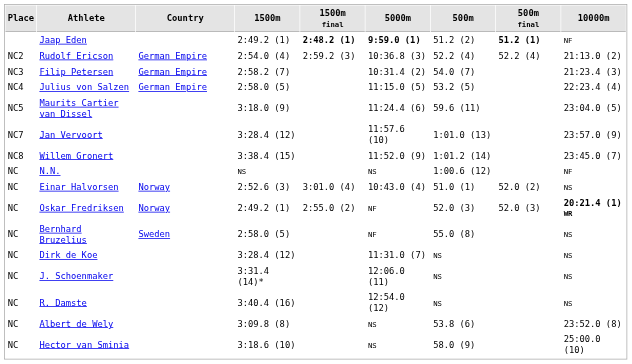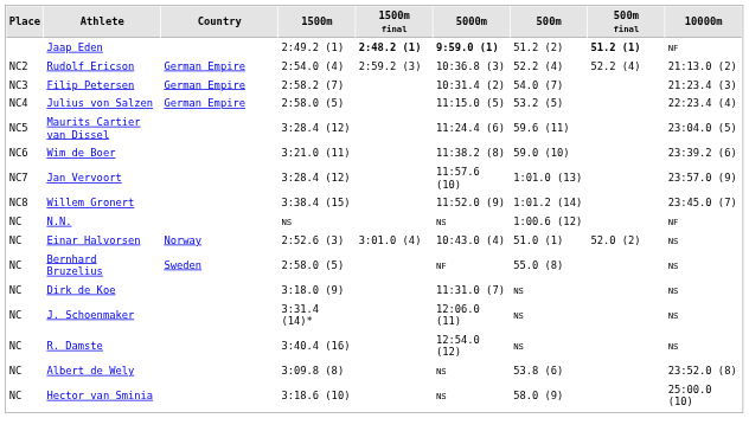 <table cellspacing="1" cellpadding="3" style="border:1px solid #AAAAAA;font-size:90%">
 <tr bgcolor="#E4E4E4">
 <th style="border-bottom:1px solid #AAAAAA" width=15>Place</th>
 <th style="border-bottom:1px solid #AAAAAA" width=125>Athlete</th>
 <th style="border-bottom:1px solid #AAAAAA" width=125>Country</th>
 <th style="border-bottom:1px solid #AAAAAA" width=80>1500m</th>
 <th style="border-bottom:1px solid #AAAAAA" width=80>1500m<br><small>final</small></th>
 <th style="border-bottom:1px solid #AAAAAA" width=80>5000m</th>
 <th style="border-bottom:1px solid #AAAAAA" width=80>500m</th>
 <th style="border-bottom:1px solid #AAAAAA" width=80>500m<br><small>final</small></th>
 <th style="border-bottom:1px solid #AAAAAA" width=80>10000m</th>
 </tr>
 <tr>
 <td></td>
 <td><a href='#'>Jaap Eden</a></td>
 <td></td>
 <td>2:49.2 (1)</td>
 <td><strong>2:48.2 (1)</strong></td>
 <td><strong>9:59.0 (1)</strong></td>
 <td>51.2 (2)</td>
 <td><strong>51.2 (1)</strong></td>
 <td><small>NF</small></td>
 </tr>
 <tr>
 <td>NC2</td>
 <td><a href='#'>Rudolf Ericson</a></td>
 <td> <a href='#'>German Empire</a></td>
 <td>2:54.0 (4)</td>
 <td>2:59.2 (3)</td>
 <td>10:36.8 (3)</td>
 <td>52.2 (4)</td>
 <td>52.2 (4)</td>
 <td>21:13.0 (2)</td>
 </tr>
 <tr>
 <td>NC3</td>
 <td><a href='#'>Filip Petersen</a></td>
 <td> <a href='#'>German Empire</a></td>
 <td>2:58.2 (7)</td>
 <td></td>
 <td>10:31.4 (2)</td>
 <td>54.0 (7)</td>
 <td></td>
 <td>21:23.4 (3)</td>
 </tr>
 <tr>
 <td>NC4</td>
 <td><a href='#'>Julius von Salzen</a></td>
 <td> <a href='#'>German Empire</a></td>
 <td>2:58.0 (5)</td>
 <td></td>
 <td>11:15.0 (5)</td>
 <td>53.2 (5)</td>
 <td></td>
 <td>22:23.4 (4)</td>
 </tr>
 <tr>
 <td>NC5</td>
 <td><a href='#'>Maurits Cartier van Dissel</a></td>
 <td></td>
-<td>3:18.0 (9)</td>
+<td>3:28.4 (12)</td>
 <td></td>
 <td>11:24.4 (6)</td>
 <td>59.6 (11)</td>
 <td></td>
 <td>23:04.0 (5)</td>
+</tr>
+<tr>
+<td>NC6</td>
+<td><a href='#'>Wim de Boer</a></td>
+<td></td>
+<td>3:21.0 (11)</td>
+<td></td>
+<td>11:38.2 (8)</td>
+<td>59.0 (10)</td>
+<td></td>
+<td>23:39.2 (6)</td>
 </tr>
 <tr>
 <td>NC7</td>
 <td><a href='#'>Jan Vervoort</a></td>
 <td></td>
 <td>3:28.4 (12)</td>
 <td></td>
 <td>11:57.6 (10)</td>
 <td>1:01.0 (13)</td>
 <td></td>
 <td>23:57.0 (9)</td>
 </tr>
 <tr>
 <td>NC8</td>
 <td><a href='#'>Willem Gronert</a></td>
 <td></td>
 <td>3:38.4  (15)</td>
 <td></td>
 <td>11:52.0 (9)</td>
 <td>1:01.2 (14)</td>
 <td></td>
 <td>23:45.0 (7)</td>
 </tr>
 <tr>
 <td>NC</td>
 <td><a href='#'>N.N.</a></td>
 <td></td>
 <td><small>NS</small></td>
 <td></td>
 <td><small>NS</small></td>
 <td>1:00.6 (12)</td>
 <td></td>
 <td><small>NF</small></td>
 </tr>
 <tr>
 <td>NC</td>
 <td><a href='#'>Einar Halvorsen</a></td>
 <td> <a href='#'>Norway</a></td>
 <td>2:52.6 (3)</td>
 <td>3:01.0 (4)</td>
 <td>10:43.0 (4)</td>
 <td>51.0 (1)</td>
 <td>52.0 (2)</td>
 <td><small>NS</small></td>
 </tr>
 <tr>
 <td>NC</td>
-<td><a href='#'>Oskar Fredriksen</a></td>
-<td> <a href='#'>Norway</a></td>
-<td>2:49.2 (1)</td>
-<td>2:55.0 (2)</td>
-<td><small>NF</small></td>
-<td>52.0 (3)</td>
-<td>52.0 (3)</td>
-<td><strong>20:21.4 (1)</strong> <small><strong>WR</strong></small></td>
-</tr>
-<tr>
-<td>NC</td>
 <td><a href='#'>Bernhard Bruzelius</a></td>
 <td> <a href='#'>Sweden</a></td>
 <td>2:58.0 (5)</td>
 <td></td>
 <td><small>NF</small></td>
 <td>55.0 (8)</td>
 <td></td>
 <td><small>NS</small></td>
 </tr>
 <tr>
 <td>NC</td>
 <td><a href='#'>Dirk de Koe</a></td>
 <td></td>
-<td>3:28.4 (12)</td>
+<td>3:18.0 (9)</td>
 <td></td>
 <td>11:31.0 (7)</td>
 <td><small>NS</small></td>
 <td></td>
 <td><small>NS</small></td>
 </tr>
 <tr>
 <td>NC</td>
 <td><a href='#'>J. Schoenmaker</a></td>
 <td></td>
 <td>3:31.4 (14)*</td>
 <td></td>
 <td>12:06.0 (11)</td>
 <td><small>NS</small></td>
 <td></td>
 <td><small>NS</small></td>
 </tr>
 <tr>
 <td>NC</td>
 <td><a href='#'>R. Damste</a></td>
 <td></td>
 <td>3:40.4 (16)</td>
 <td></td>
 <td>12:54.0 (12)</td>
 <td><small>NS</small></td>
 <td></td>
 <td><small>NS</small></td>
 </tr>
 <tr>
 <td>NC</td>
 <td><a href='#'>Albert de Wely</a></td>
 <td></td>
 <td>3:09.8 (8)</td>
 <td></td>
 <td><small>NS</small></td>
 <td>53.8 (6)</td>
 <td></td>
 <td>23:52.0 (8)</td>
 </tr>
 <tr>
 <td>NC</td>
 <td><a href='#'>Hector van Sminia</a></td>
 <td></td>
 <td>3:18.6 (10)</td>
 <td></td>
 <td><small>NS</small></td>
 <td>58.0 (9)</td>
 <td></td>
 <td>25:00.0 (10)</td>
 </tr>
 <tr>
 </tr>
 </table>
